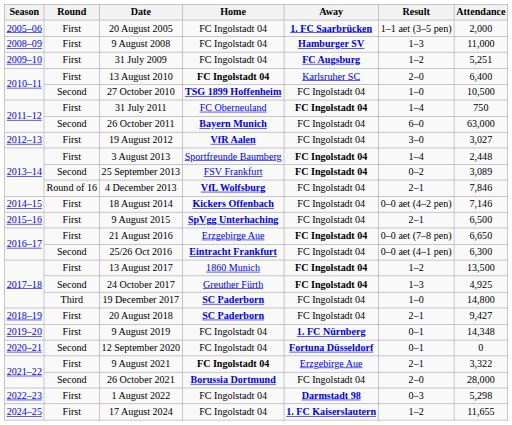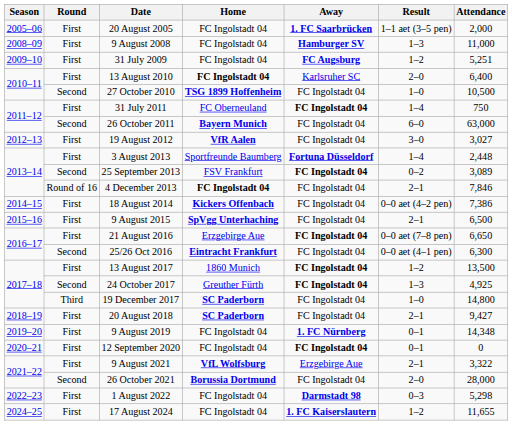 <table class="wikitable" style="text-align:center;">
 <tr>
 <th>Season</th>
 <th>Round</th>
 <th>Date</th>
 <th>Home</th>
 <th>Away</th>
 <th>Result</th>
 <th>Attendance</th>
 </tr>
 <tr>
 <td><a href='#'>2005–06</a></td>
 <td>First</td>
 <td>20 August 2005</td>
 <td>FC Ingolstadt 04</td>
 <td><strong><a href='#'>1. FC Saarbrücken</a></strong></td>
 <td>1–1 aet (3–5 pen)</td>
 <td>2,000</td>
 </tr>
 <tr>
 <td><a href='#'>2008–09</a></td>
 <td>First</td>
 <td>9 August 2008</td>
 <td>FC Ingolstadt 04</td>
 <td><strong><a href='#'>Hamburger SV</a></strong></td>
 <td>1–3</td>
 <td>11,000</td>
 </tr>
 <tr>
 <td><a href='#'>2009–10</a></td>
 <td>First</td>
 <td>31 July 2009</td>
 <td>FC Ingolstadt 04</td>
 <td><strong><a href='#'>FC Augsburg</a></strong></td>
 <td>1–2</td>
 <td>5,251</td>
 </tr>
 <tr>
 <td rowspan=2><a href='#'>2010–11</a></td>
 <td>First</td>
 <td>13 August 2010</td>
 <td><strong>FC Ingolstadt 04</strong></td>
 <td><a href='#'>Karlsruher SC</a></td>
 <td>2–0</td>
 <td>6,400</td>
 </tr>
 <tr>
 <td>Second</td>
 <td>27 October 2010</td>
 <td><strong><a href='#'>TSG 1899 Hoffenheim</a></strong></td>
 <td>FC Ingolstadt 04</td>
 <td>1–0</td>
 <td>10,500</td>
 </tr>
 <tr>
 <td rowspan=2><a href='#'>2011–12</a></td>
 <td>First</td>
 <td>31 July 2011</td>
 <td><a href='#'>FC Oberneuland</a></td>
 <td><strong>FC Ingolstadt 04</strong></td>
 <td>1–4</td>
 <td>750</td>
 </tr>
 <tr>
 <td>Second</td>
 <td>26 October 2011</td>
 <td><strong><a href='#'>Bayern Munich</a></strong></td>
 <td>FC Ingolstadt 04</td>
 <td>6–0</td>
 <td>63,000</td>
 </tr>
 <tr>
 <td><a href='#'>2012–13</a></td>
 <td>First</td>
 <td>19 August 2012</td>
 <td><strong><a href='#'>VfR Aalen</a></strong></td>
 <td>FC Ingolstadt 04</td>
 <td>3–0</td>
 <td>3,027</td>
 </tr>
 <tr>
 <td rowspan=3><a href='#'>2013–14</a></td>
 <td>First</td>
 <td>3 August 2013</td>
 <td><a href='#'>Sportfreunde Baumberg</a></td>
-<td><strong>FC Ingolstadt 04</strong></td>
+<td><strong><a href='#'>Fortuna Düsseldorf</a></strong></td>
 <td>1–4</td>
 <td>2,448</td>
 </tr>
 <tr>
 <td>Second</td>
 <td>25 September 2013</td>
 <td><a href='#'>FSV Frankfurt</a></td>
 <td><strong>FC Ingolstadt 04</strong></td>
 <td>0–2</td>
 <td>3,089</td>
 </tr>
 <tr>
 <td>Round of 16</td>
 <td>4 December 2013</td>
-<td><strong><a href='#'>VfL Wolfsburg</a></strong></td>
+<td><strong>FC Ingolstadt 04</strong></td>
 <td>FC Ingolstadt 04</td>
 <td>2–1</td>
 <td>7,846</td>
 </tr>
 <tr>
 <td><a href='#'>2014–15</a></td>
 <td>First</td>
 <td>18 August 2014</td>
 <td><strong><a href='#'>Kickers Offenbach</a></strong></td>
 <td>FC Ingolstadt 04</td>
 <td>0–0 aet (4–2 pen)</td>
-<td>7,146</td>
+<td>7,386</td>
 </tr>
 <tr>
 <td><a href='#'>2015–16</a></td>
 <td>First</td>
 <td>9 August 2015</td>
 <td><strong><a href='#'>SpVgg Unterhaching</a></strong></td>
 <td>FC Ingolstadt 04</td>
 <td>2–1</td>
 <td>6,500</td>
 </tr>
 <tr>
 <td rowspan=2><a href='#'>2016–17</a></td>
 <td>First</td>
 <td>21 August 2016</td>
 <td><a href='#'>Erzgebirge Aue</a></td>
 <td><strong>FC Ingolstadt 04</strong></td>
 <td>0–0 aet (7–8 pen)</td>
 <td>6,650</td>
 </tr>
 <tr>
 <td>Second</td>
 <td>25/26 Oct 2016</td>
 <td><strong><a href='#'>Eintracht Frankfurt</a></strong></td>
 <td>FC Ingolstadt 04</td>
 <td>0–0 aet (4–1 pen)</td>
 <td>6,300</td>
 </tr>
 <tr>
 <td rowspan=3><a href='#'>2017–18</a></td>
 <td>First</td>
 <td>13 August 2017</td>
 <td><a href='#'>1860 Munich</a></td>
 <td><strong>FC Ingolstadt 04</strong></td>
 <td>1–2</td>
 <td>13,500</td>
 </tr>
 <tr>
 <td>Second</td>
 <td>24 October 2017</td>
 <td><a href='#'>Greuther Fürth</a></td>
 <td><strong>FC Ingolstadt 04</strong></td>
 <td>1–3</td>
 <td>4,925</td>
 </tr>
 <tr>
 <td>Third</td>
 <td>19 December 2017</td>
 <td><strong><a href='#'>SC Paderborn</a></strong></td>
 <td>FC Ingolstadt 04</td>
 <td>1–0</td>
 <td>14,800</td>
 </tr>
 <tr>
 <td><a href='#'>2018–19</a></td>
 <td>First</td>
 <td>20 August 2018</td>
 <td><strong><a href='#'>SC Paderborn</a></strong></td>
 <td>FC Ingolstadt 04</td>
 <td>2–1</td>
 <td>9,427</td>
 </tr>
 <tr>
 <td><a href='#'>2019–20</a></td>
 <td>First</td>
 <td>9 August 2019</td>
 <td>FC Ingolstadt 04</td>
 <td><strong><a href='#'>1. FC Nürnberg</a></strong></td>
 <td>0–1</td>
 <td>14,348</td>
 </tr>
 <tr>
 <td><a href='#'>2020–21</a></td>
-<td>Second</td>
+<td>First</td>
 <td>12 September 2020</td>
 <td>FC Ingolstadt 04</td>
-<td><strong><a href='#'>Fortuna Düsseldorf</a></strong></td>
+<td><strong>FC Ingolstadt 04</strong></td>
 <td>0–1</td>
 <td>0</td>
 </tr>
 <tr>
 <td rowspan=2><a href='#'>2021–22</a></td>
 <td>First</td>
 <td>9 August 2021</td>
-<td><strong>FC Ingolstadt 04</strong></td>
+<td><strong><a href='#'>VfL Wolfsburg</a></strong></td>
 <td><a href='#'>Erzgebirge Aue</a></td>
 <td>2–1</td>
 <td>3,322</td>
 </tr>
 <tr>
 <td>Second</td>
 <td>26 October 2021</td>
 <td><strong><a href='#'>Borussia Dortmund</a></strong></td>
 <td>FC Ingolstadt 04</td>
 <td>2–0</td>
 <td>28,000</td>
 </tr>
 <tr>
 <td><a href='#'>2022–23</a></td>
 <td>First</td>
 <td>1 August 2022</td>
 <td>FC Ingolstadt 04</td>
 <td><strong><a href='#'>Darmstadt 98</a></strong></td>
 <td>0–3</td>
 <td>5,298</td>
 </tr>
 <tr>
 <td><a href='#'>2024–25</a></td>
 <td>First</td>
 <td>17 August 2024</td>
 <td>FC Ingolstadt 04</td>
 <td><strong><a href='#'>1. FC Kaiserslautern</a></strong></td>
 <td>1–2</td>
 <td>11,655</td>
 </tr>
 </table>
